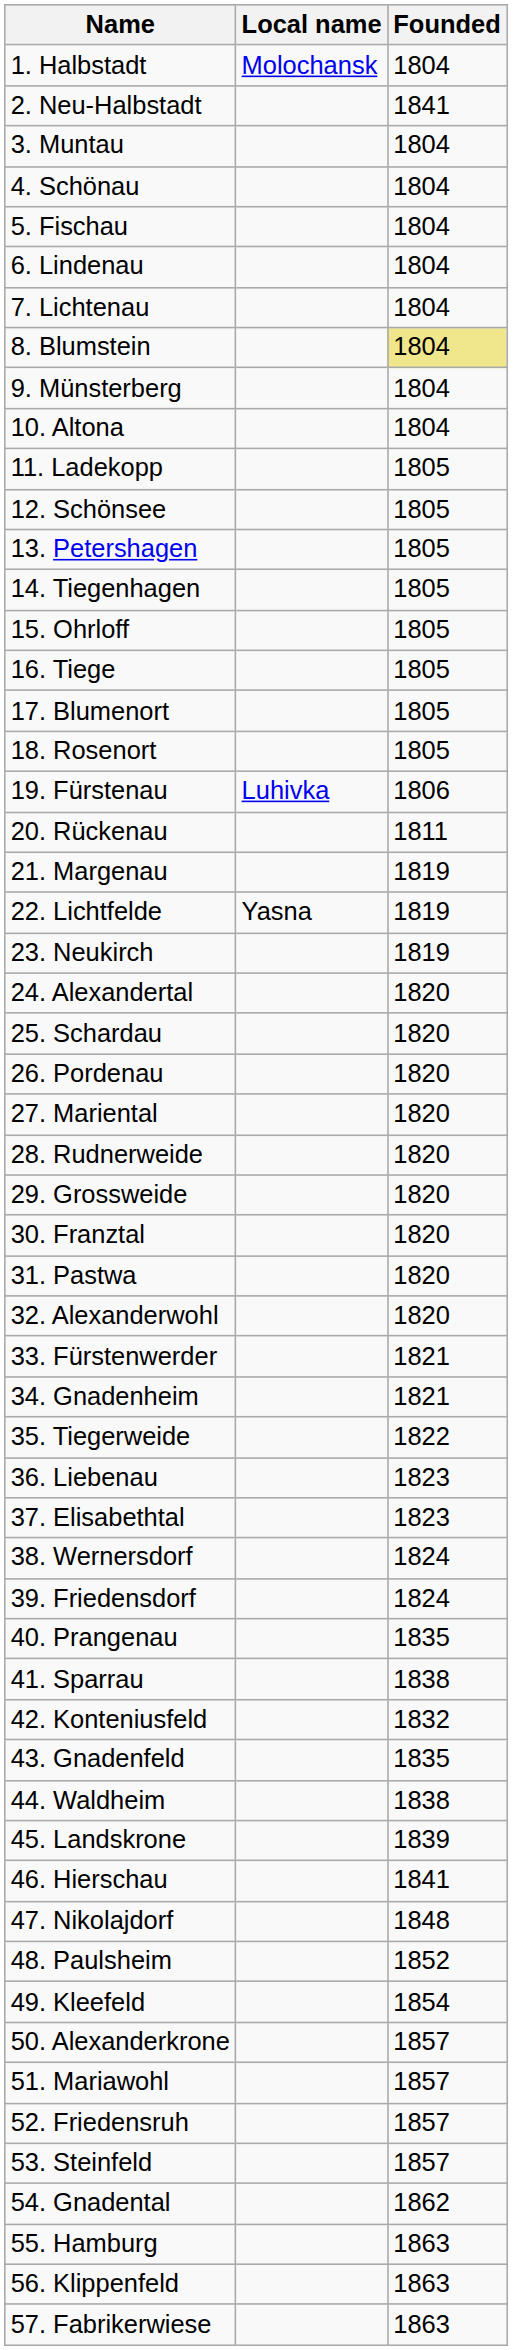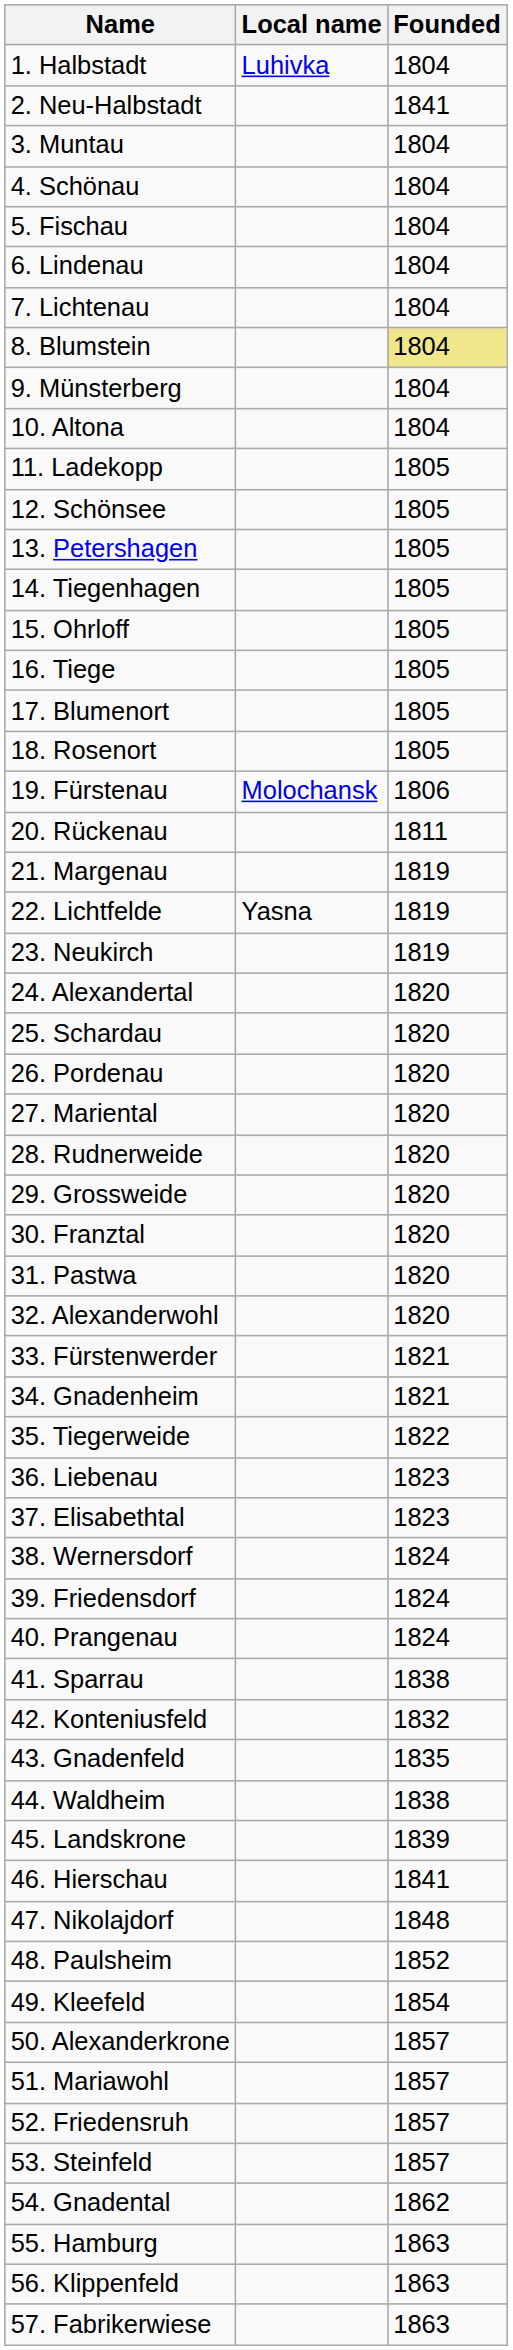 <table class="wikitable">
 <tr>
 <th>Name</th>
 <th>Local name</th>
 <th>Founded</th>
 </tr>
 <tr>
 <td>1. Halbstadt</td>
-<td><a href='#'>Molochansk</a></td>
+<td><a href='#'>Luhivka</a></td>
 <td>1804</td>
 </tr>
 <tr>
 <td>2. Neu-Halbstadt</td>
 <td></td>
 <td>1841</td>
 </tr>
 <tr>
 <td>3. Muntau</td>
 <td></td>
 <td>1804</td>
 </tr>
 <tr>
 <td>4. Schönau</td>
 <td></td>
 <td>1804</td>
 </tr>
 <tr>
 <td>5. Fischau</td>
 <td></td>
 <td>1804</td>
 </tr>
 <tr>
 <td>6. Lindenau</td>
 <td></td>
 <td>1804</td>
 </tr>
 <tr>
 <td>7. Lichtenau</td>
 <td></td>
 <td>1804</td>
 </tr>
 <tr>
 <td>8. Blumstein</td>
 <td></td>
 <td style="background: khaki;">1804</td>
 </tr>
 <tr>
 <td>9. Münsterberg</td>
 <td></td>
 <td>1804</td>
 </tr>
 <tr>
 <td>10. Altona</td>
 <td></td>
 <td>1804</td>
 </tr>
 <tr>
 <td>11. Ladekopp</td>
 <td></td>
 <td>1805</td>
 </tr>
 <tr>
 <td>12. Schönsee</td>
 <td></td>
 <td>1805</td>
 </tr>
 <tr>
 <td>13. <a href='#'>Petershagen</a></td>
 <td></td>
 <td>1805</td>
 </tr>
 <tr>
 <td>14. Tiegenhagen</td>
 <td></td>
 <td>1805</td>
 </tr>
 <tr>
 <td>15. Ohrloff</td>
 <td></td>
 <td>1805</td>
 </tr>
 <tr>
 <td>16. Tiege</td>
 <td></td>
 <td>1805</td>
 </tr>
 <tr>
 <td>17. Blumenort</td>
 <td></td>
 <td>1805</td>
 </tr>
 <tr>
 <td>18. Rosenort</td>
 <td></td>
 <td>1805</td>
 </tr>
 <tr>
 <td>19. Fürstenau</td>
-<td><a href='#'>Luhivka</a></td>
+<td><a href='#'>Molochansk</a></td>
 <td>1806</td>
 </tr>
 <tr>
 <td>20. Rückenau</td>
 <td></td>
 <td>1811</td>
 </tr>
 <tr>
 <td>21. Margenau</td>
 <td></td>
 <td>1819</td>
 </tr>
 <tr>
 <td>22. Lichtfelde</td>
 <td>Yasna</td>
 <td>1819</td>
 </tr>
 <tr>
 <td>23. Neukirch</td>
 <td></td>
 <td>1819</td>
 </tr>
 <tr>
 <td>24. Alexandertal</td>
 <td></td>
 <td>1820</td>
 </tr>
 <tr>
 <td>25. Schardau</td>
 <td></td>
 <td>1820</td>
 </tr>
 <tr>
 <td>26. Pordenau</td>
 <td></td>
 <td>1820</td>
 </tr>
 <tr>
 <td>27. Mariental</td>
 <td></td>
 <td>1820</td>
 </tr>
 <tr>
 <td>28. Rudnerweide</td>
 <td></td>
 <td>1820</td>
 </tr>
 <tr>
 <td>29. Grossweide</td>
 <td></td>
 <td>1820</td>
 </tr>
 <tr>
 <td>30. Franztal</td>
 <td></td>
 <td>1820</td>
 </tr>
 <tr>
 <td>31. Pastwa</td>
 <td></td>
 <td>1820</td>
 </tr>
 <tr>
 <td>32. Alexanderwohl</td>
 <td></td>
 <td>1820</td>
 </tr>
 <tr>
 <td>33. Fürstenwerder</td>
 <td></td>
 <td>1821</td>
 </tr>
 <tr>
 <td>34. Gnadenheim</td>
 <td></td>
 <td>1821</td>
 </tr>
 <tr>
 <td>35. Tiegerweide</td>
 <td></td>
 <td>1822</td>
 </tr>
 <tr>
 <td>36. Liebenau</td>
 <td></td>
 <td>1823</td>
 </tr>
 <tr>
 <td>37. Elisabethtal</td>
 <td></td>
 <td>1823</td>
 </tr>
 <tr>
 <td>38. Wernersdorf</td>
 <td></td>
 <td>1824</td>
 </tr>
 <tr>
 <td>39. Friedensdorf</td>
 <td></td>
 <td>1824</td>
 </tr>
 <tr>
 <td>40. Prangenau</td>
 <td></td>
-<td>1835</td>
+<td>1824</td>
 </tr>
 <tr>
 <td>41. Sparrau</td>
 <td></td>
 <td>1838</td>
 </tr>
 <tr>
 <td>42. Konteniusfeld</td>
 <td></td>
 <td>1832</td>
 </tr>
 <tr>
 <td>43. Gnadenfeld</td>
 <td></td>
 <td>1835</td>
 </tr>
 <tr>
 <td>44. Waldheim</td>
 <td></td>
 <td>1838</td>
 </tr>
 <tr>
 <td>45. Landskrone</td>
 <td></td>
 <td>1839</td>
 </tr>
 <tr>
 <td>46. Hierschau</td>
 <td></td>
 <td>1841</td>
 </tr>
 <tr>
 <td>47. Nikolajdorf</td>
 <td></td>
 <td>1848</td>
 </tr>
 <tr>
 <td>48. Paulsheim</td>
 <td></td>
 <td>1852</td>
 </tr>
 <tr>
 <td>49. Kleefeld</td>
 <td></td>
 <td>1854</td>
 </tr>
 <tr>
 <td>50. Alexanderkrone</td>
 <td></td>
 <td>1857</td>
 </tr>
 <tr>
 <td>51. Mariawohl</td>
 <td></td>
 <td>1857</td>
 </tr>
 <tr>
 <td>52. Friedensruh</td>
 <td></td>
 <td>1857</td>
 </tr>
 <tr>
 <td>53. Steinfeld</td>
 <td></td>
 <td>1857</td>
 </tr>
 <tr>
 <td>54. Gnadental</td>
 <td></td>
 <td>1862</td>
 </tr>
 <tr>
 <td>55. Hamburg</td>
 <td></td>
 <td>1863</td>
 </tr>
 <tr>
 <td>56. Klippenfeld</td>
 <td></td>
 <td>1863</td>
 </tr>
 <tr>
 <td>57. Fabrikerwiese</td>
 <td></td>
 <td>1863</td>
 </tr>
 </table>
